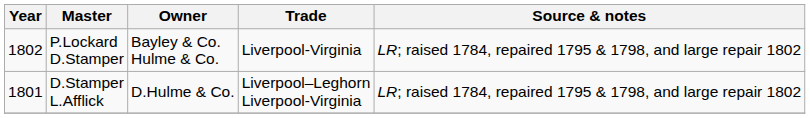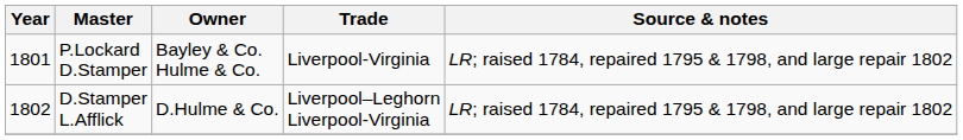 <table class=" wikitable">
 <tr>
 <th>Year</th>
 <th>Master</th>
 <th>Owner</th>
 <th>Trade</th>
 <th>Source & notes</th>
 </tr>
 <tr>
-<td>1802</td>
+<td>1801</td>
 <td>P.Lockard<br>D.Stamper</td>
 <td>Bayley & Co.<br>Hulme & Co.</td>
 <td>Liverpool-Virginia</td>
 <td><em>LR</em>; raised 1784, repaired 1795 & 1798, and large repair 1802</td>
 </tr>
 <tr>
-<td>1801</td>
+<td>1802</td>
 <td>D.Stamper<br>L.Afflick</td>
 <td>D.Hulme & Co.</td>
 <td>Liverpool–Leghorn<br>Liverpool-Virginia</td>
 <td><em>LR</em>; raised 1784, repaired 1795 & 1798, and large repair 1802</td>
 </tr>
 <tr>
 </tr>
 </table>
